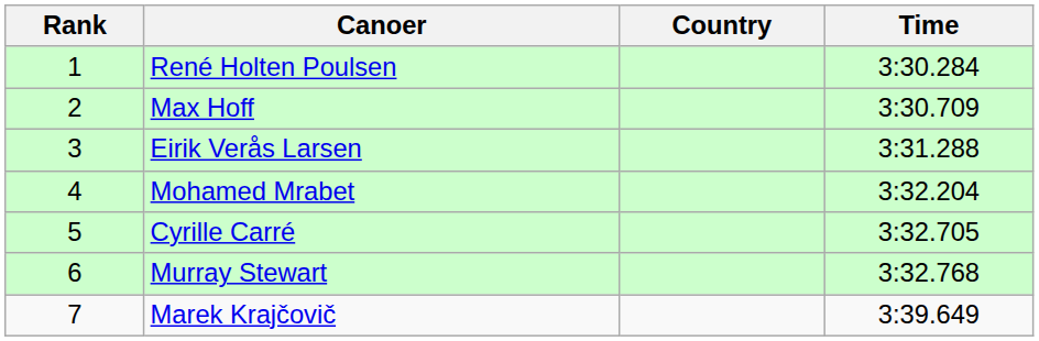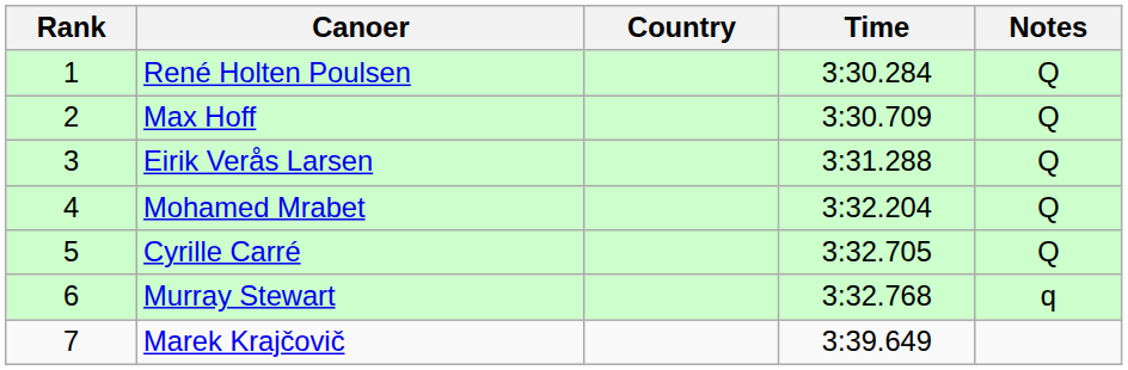 <table class="wikitable" width=50% style="text-align:center;">
 <tr>
 <th>Rank</th>
 <th>Canoer</th>
 <th>Country</th>
 <th>Time</th>
+<th>Notes</th>
 </tr>
 <tr bgcolor=ccffcc>
 <td>1</td>
 <td align="left"><a href='#'>René Holten Poulsen</a></td>
 <td align="left"></td>
 <td>3:30.284</td>
+<td>Q</td>
 </tr>
 <tr bgcolor=ccffcc>
 <td>2</td>
 <td align="left"><a href='#'>Max Hoff</a></td>
 <td align="left"></td>
 <td>3:30.709</td>
+<td>Q</td>
 </tr>
 <tr bgcolor=ccffcc>
 <td>3</td>
 <td align="left"><a href='#'>Eirik Verås Larsen</a></td>
 <td align="left"></td>
 <td>3:31.288</td>
+<td>Q</td>
 </tr>
 <tr bgcolor=ccffcc>
 <td>4</td>
 <td align="left"><a href='#'>Mohamed Mrabet</a></td>
 <td align="left"></td>
 <td>3:32.204</td>
+<td>Q</td>
 </tr>
 <tr bgcolor=ccffcc>
 <td>5</td>
 <td align="left"><a href='#'>Cyrille Carré</a></td>
 <td align="left"></td>
 <td>3:32.705</td>
+<td>Q</td>
 </tr>
 <tr bgcolor=ccffcc>
 <td>6</td>
 <td align="left"><a href='#'>Murray Stewart</a></td>
 <td align="left"></td>
 <td>3:32.768</td>
+<td>q</td>
 </tr>
 <tr>
 <td>7</td>
 <td align="left"><a href='#'>Marek Krajčovič</a></td>
 <td align="left"></td>
 <td>3:39.649</td>
+<td></td>
 </tr>
 </table>
